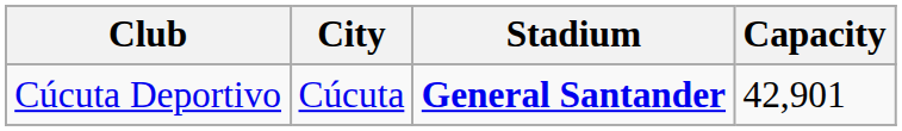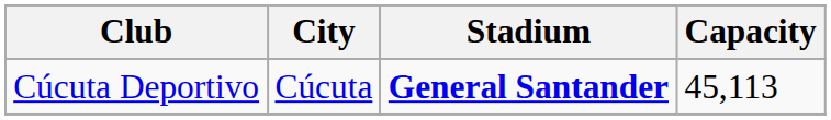 <table class="wikitable sortable">
 <tr>
 <th>Club</th>
 <th>City</th>
 <th>Stadium</th>
 <th>Capacity</th>
 </tr>
 <tr>
 <td><a href='#'>Cúcuta Deportivo</a></td>
 <td><a href='#'>Cúcuta</a></td>
 <td><strong><a href='#'>General Santander</a></strong></td>
-<td>42,901</td>
+<td>45,113</td>
 </tr>
 </table>
